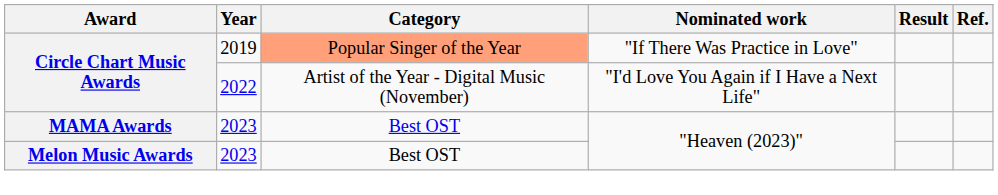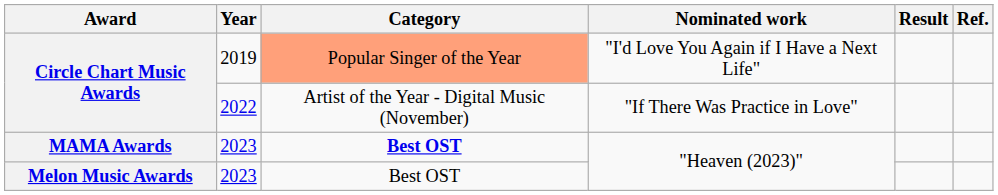 <table class="wikitable plainrowheaders" style="text-align:center;">
 <tr>
 <th>Award</th>
 <th>Year</th>
 <th>Category</th>
 <th>Nominated work</th>
 <th>Result</th>
 <th>Ref.</th>
 </tr>
 <tr>
 <th scope="row" rowspan="2"><a href='#'>Circle Chart Music Awards</a></th>
 <td>2019</td>
 <td style="background: lightsalmon;">Popular Singer of the Year</td>
-<td>"If There Was Practice in Love"</td>
+<td>"I'd Love You Again if I Have a Next Life"</td>
 <td></td>
 <td></td>
 </tr>
 <tr>
 <td><a href='#'>2022</a></td>
 <td>Artist of the Year - Digital Music (November)</td>
-<td>"I'd Love You Again if I Have a Next Life"</td>
+<td>"If There Was Practice in Love"</td>
 <td></td>
 <td></td>
 </tr>
 <tr>
 <th scope="row"><a href='#'>MAMA Awards</a></th>
 <td><a href='#'>2023</a></td>
-<td><a href='#'>Best OST</a></td>
+<td><strong><a href='#'>Best OST</a></strong></td>
 <td rowspan="2">"Heaven (2023)"</td>
 <td></td>
 <td></td>
 </tr>
 <tr>
 <th scope="row"><a href='#'>Melon Music Awards</a></th>
 <td><a href='#'>2023</a></td>
 <td>Best OST</td>
 <td></td>
 <td></td>
 </tr>
 </table>
